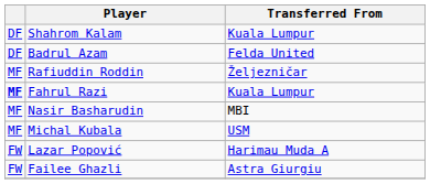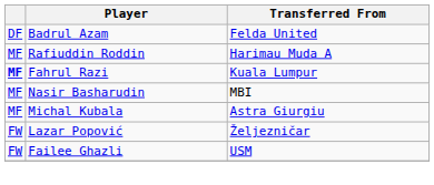 <table class="wikitable plainrowheaders sortable" style="font-size:95%">
 <tr>
 <th></th>
 <th scope=col style="width:200px;">Player</th>
 <th scope=col style="width:200px;">Transferred From</th>
-</tr>
-<tr>
-<td align=left><a href='#'>DF</a></td>
-<td align=left> <a href='#'>Shahrom Kalam</a></td>
-<td align=left> <a href='#'>Kuala Lumpur</a></td>
 </tr>
 <tr>
 <td align=left><a href='#'>DF</a></td>
 <td align=left> <a href='#'>Badrul Azam</a></td>
 <td align=left> <a href='#'>Felda United</a></td>
 </tr>
 <tr>
 <td align=left><a href='#'>MF</a></td>
 <td align=left> <a href='#'>Rafiuddin Roddin</a></td>
-<td align=left> <a href='#'>Željezničar</a></td>
+<td align=left> <a href='#'>Harimau Muda A</a></td>
 </tr>
 <tr>
 <td align=left><strong><a href='#'>MF</a></strong></td>
 <td align=left> <a href='#'>Fahrul Razi</a></td>
 <td align=left> <a href='#'>Kuala Lumpur</a></td>
 </tr>
 <tr>
 <td align=left><a href='#'>MF</a></td>
 <td align=left> <a href='#'>Nasir Basharudin</a></td>
 <td align=left> MBI</td>
 </tr>
 <tr>
 <td align=left><a href='#'>MF</a></td>
 <td align=left> <a href='#'>Michal Kubala</a></td>
-<td align=left> <a href='#'>USM</a></td>
+<td align=left> <a href='#'>Astra Giurgiu</a></td>
 </tr>
 <tr>
 <td align=left><a href='#'>FW</a></td>
 <td align=left> <a href='#'>Lazar Popović</a></td>
-<td align=left> <a href='#'>Harimau Muda A</a></td>
+<td align=left> <a href='#'>Željezničar</a></td>
 </tr>
 <tr>
 <td align=left><a href='#'>FW</a></td>
 <td align=left> <a href='#'>Failee Ghazli</a></td>
-<td align=left> <a href='#'>Astra Giurgiu</a></td>
+<td align=left> <a href='#'>USM</a></td>
 </tr>
 <tr>
 </tr>
 </table>
